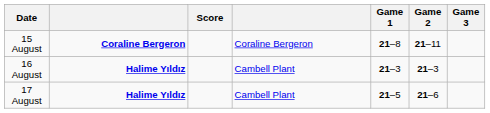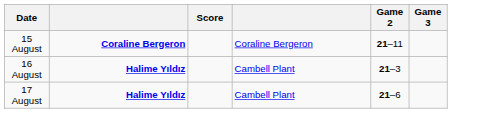 <table class="wikitable" style="text-align: center; font-size:90% ">
 <tr>
 <th width="60">Date</th>
 <th align="right" width="200"></th>
 <th width="60">Score</th>
 <th align="left" width="200"></th>
-<th width="50">Game 1</th>
 <th width="50">Game 2</th>
 <th width="50">Game 3</th>
 </tr>
 <tr>
 <td>15 August</td>
 <td align="right"><strong><a href='#'>Coraline Bergeron</a> </strong></td>
 <td align="center"></td>
 <td align="left"> <a href='#'>Coraline Bergeron</a></td>
-<td><strong>21</strong>–8</td>
 <td><strong>21</strong>–11</td>
 <td></td>
 </tr>
 <tr>
 <td>16 August</td>
 <td align="right"><strong><a href='#'>Halime Yıldız</a> </strong></td>
 <td align="center"></td>
 <td align="left"> <a href='#'>Cambell Plant</a></td>
 <td><strong>21</strong>–3</td>
-<td><strong>21</strong>–3</td>
 <td></td>
 </tr>
 <tr>
 <td>17 August</td>
 <td align="right"><strong><a href='#'>Halime Yıldız</a> </strong></td>
 <td align="center"></td>
 <td align="left"> <a href='#'>Cambell Plant</a></td>
-<td><strong>21</strong>–5</td>
 <td><strong>21</strong>–6</td>
 <td></td>
 </tr>
 </table>
